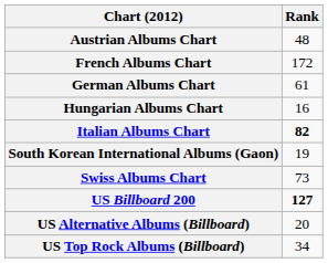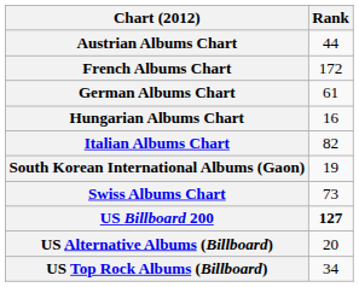 <table class="wikitable sortable plainrowheaders">
 <tr>
 <th>Chart (2012)</th>
 <th>Rank</th>
 </tr>
 <tr>
 <th scope="row">Austrian Albums Chart</th>
-<td style="text-align:center;">48</td>
+<td style="text-align:center;">44</td>
 </tr>
 <tr>
 <th scope="row">French Albums Chart</th>
 <td style="text-align:center;">172</td>
 </tr>
 <tr>
 <th scope="row">German Albums Chart</th>
 <td style="text-align:center;">61</td>
 </tr>
 <tr>
 <th scope="row">Hungarian Albums Chart</th>
 <td style="text-align:center;">16</td>
 </tr>
 <tr>
 <th scope="row"><a href='#'>Italian Albums Chart</a></th>
-<td style="text-align:center;"><strong>82</strong></td>
+<td style="text-align:center;">82</td>
 </tr>
 <tr>
 <th scope="row">South Korean International Albums (Gaon)</th>
 <td style="text-align:center;">19</td>
 </tr>
 <tr>
 <th scope="row"><a href='#'>Swiss Albums Chart</a></th>
 <td style="text-align:center;">73</td>
 </tr>
 <tr>
 <th scope="row"><a href='#'>US <em>Billboard</em> 200</a></th>
 <td style="text-align:center;"><strong>127</strong></td>
 </tr>
 <tr>
 <th scope="row">US <a href='#'>Alternative Albums</a> (<em>Billboard</em>)</th>
 <td style="text-align:center;">20</td>
 </tr>
 <tr>
 <th scope="row">US <a href='#'>Top Rock Albums</a> (<em>Billboard</em>)</th>
 <td style="text-align:center;">34</td>
 </tr>
 </table>
